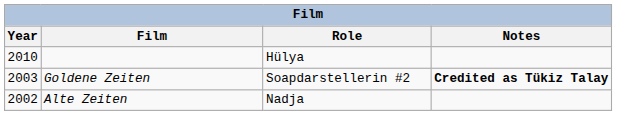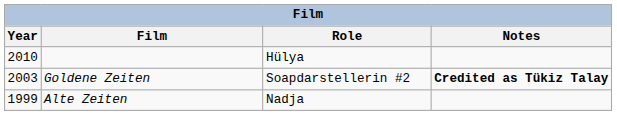 <table class="wikitable" style="font-size: 90%;">
 <tr>
 <th colspan="4" style="background: LightSteelBlue;">Film</th>
 </tr>
 <tr>
 <th align="center">Year</th>
 <th width="200">Film</th>
 <th width="150">Role</th>
 <th>Notes</th>
 </tr>
 <tr>
 <td>2010</td>
 <td><em></em></td>
 <td>Hülya</td>
 <td></td>
 </tr>
 <tr>
 <td>2003</td>
 <td><em>Goldene Zeiten </em></td>
 <td>Soapdarstellerin #2</td>
 <td><strong>Credited as Tükiz Talay</strong></td>
 </tr>
 <tr>
-<td>2002</td>
+<td>1999</td>
 <td><em>Alte Zeiten</em></td>
 <td>Nadja</td>
 <td></td>
 </tr>
 </table>
